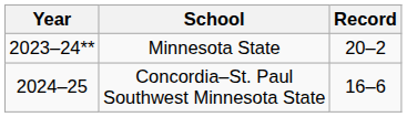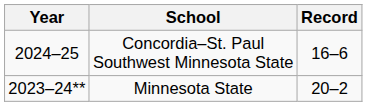 <table class="wikitable" style="text-align:center">
 <tr>
 <th>Year</th>
 <th>School</th>
 <th>Record</th>
 </tr>
 <tr>
+<td>2024–25</td>
+<td>Concordia–St. Paul<br>Southwest Minnesota State</td>
+<td>16–6</td>
+</tr>
+<tr>
 <td>2023–24**</td>
 <td>Minnesota State</td>
 <td>20–2</td>
 </tr>
-<tr>
-<td>2024–25</td>
-<td>Concordia–St. Paul<br>Southwest Minnesota State</td>
-<td>16–6</td>
-</tr>
 </table>
